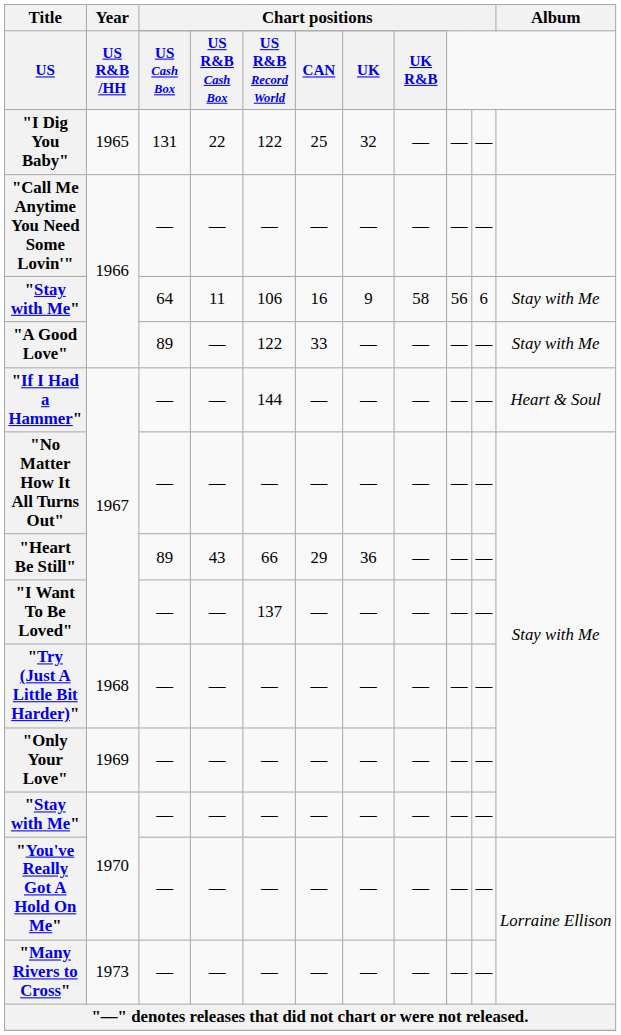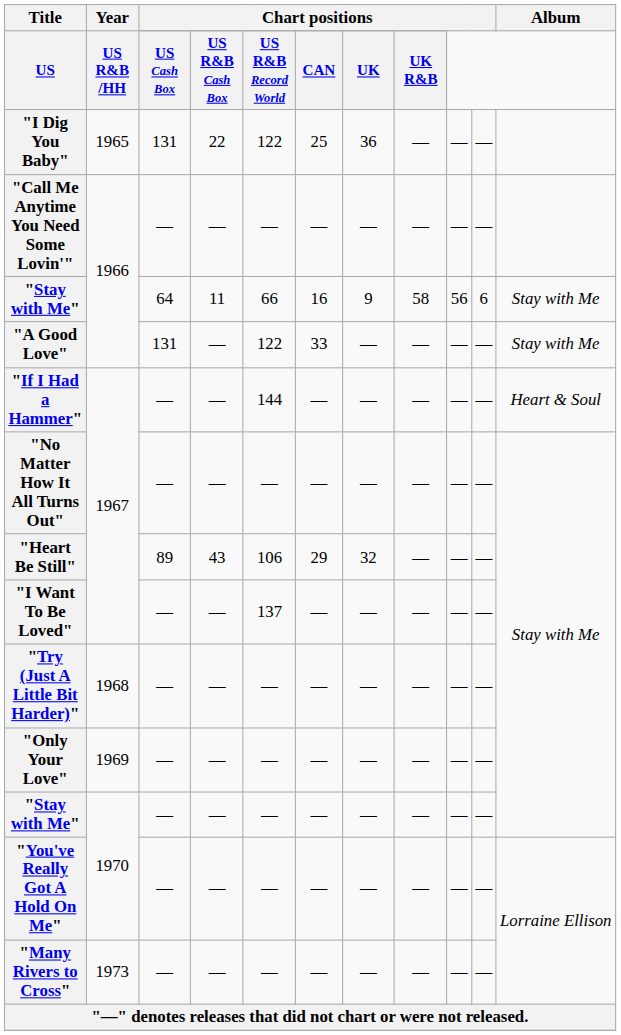 <table class="wikitable plainrowheaders" style="text-align:center;" border="1">
 <tr>
 <th scope="col" rowspan="2">Title</th>
 <th scope="col" rowspan="2">Year</th>
 <th scope="col" colspan="8">Chart positions</th>
 <th rowspan="2">Album</th>
 </tr>
 <tr>
 </tr>
 <tr>
 <th scope="col" style="width:3em;font-size:90%;"><a href='#'>US</a><br></th>
 <th scope="col" style="width:3em;font-size:90%;"><a href='#'>US<br>R&B<br>/HH</a><br></th>
 <th scope="col" style="width:3em;font-size:90%;"><a href='#'>US <small><em>Cash<br>Box</em></small></a><br></th>
 <th scope="col" style="width:3em;font-size:90%;"><a href='#'>US<br>R&B <small><em>Cash<br>Box</em></small></a><br></th>
 <th scope="col" style="width:3em;font-size:90%;"><a href='#'>US<br>R&B <small><em>Record<br>World</em></small></a><br></th>
 <th scope="col" style="width:2.6em; font-size:90%;"><a href='#'>CAN</a><br></th>
 <th scope="col" style="width:3em;font-size:90%;"><a href='#'>UK</a><br></th>
 <th scope="col" style="width:3em;font-size:90%;"><a href='#'>UK<br>R&B</a><br></th>
 </tr>
 <tr>
 <th scope="row">"I Dig You Baby"</th>
 <td rowspan="1">1965</td>
 <td>131</td>
 <td>22</td>
 <td>122</td>
 <td>25</td>
-<td>32</td>
+<td>36</td>
 <td>—</td>
 <td>—</td>
 <td>—</td>
 <td></td>
 </tr>
 <tr>
 <th scope="row">"Call Me Anytime You Need Some Lovin'"</th>
 <td rowspan="3">1966</td>
 <td>—</td>
 <td>—</td>
 <td>—</td>
 <td>—</td>
 <td>—</td>
 <td>—</td>
 <td>—</td>
 <td>—</td>
 <td></td>
 </tr>
 <tr>
 <th scope="row">"<a href='#'>Stay with Me</a>"</th>
 <td>64</td>
 <td>11</td>
-<td>106</td>
+<td>66</td>
 <td>16</td>
 <td>9</td>
 <td>58</td>
 <td>56</td>
 <td>6</td>
 <td rowspan="1"><em>Stay with Me</em></td>
 </tr>
 <tr>
 <th scope="row">"A Good Love"</th>
-<td>89</td>
+<td>131</td>
 <td>—</td>
 <td>122</td>
 <td>33</td>
 <td>—</td>
 <td>—</td>
 <td>—</td>
 <td>—</td>
 <td rowspan="1"><em>Stay with Me</em></td>
 </tr>
 <tr>
 <th scope="row">"<a href='#'>If I Had a Hammer</a>"</th>
 <td rowspan="4">1967</td>
 <td>—</td>
 <td>—</td>
 <td>144</td>
 <td>—</td>
 <td>—</td>
 <td>—</td>
 <td>—</td>
 <td>—</td>
 <td><em>Heart & Soul</em></td>
 </tr>
 <tr>
 <th scope="row">"No Matter How It All Turns Out"</th>
 <td>—</td>
 <td>—</td>
 <td>—</td>
 <td>—</td>
 <td>—</td>
 <td>—</td>
 <td>—</td>
 <td>—</td>
 <td rowspan="6"><em>Stay with Me</em></td>
 </tr>
 <tr>
 <th scope="row">"Heart Be Still"</th>
 <td>89</td>
 <td>43</td>
-<td>66</td>
+<td>106</td>
 <td>29</td>
-<td>36</td>
+<td>32</td>
 <td>—</td>
 <td>—</td>
 <td>—</td>
 </tr>
 <tr>
 <th scope="row">"I Want To Be Loved"</th>
 <td>—</td>
 <td>—</td>
 <td>137</td>
 <td>—</td>
 <td>—</td>
 <td>—</td>
 <td>—</td>
 <td>—</td>
 </tr>
 <tr>
 <th scope="row">"<a href='#'>Try (Just A Little Bit Harder)</a>"</th>
 <td rowspan="1">1968</td>
 <td>—</td>
 <td>—</td>
 <td>—</td>
 <td>—</td>
 <td>—</td>
 <td>—</td>
 <td>—</td>
 <td>—</td>
 </tr>
 <tr>
 <th scope="row">"Only Your Love"</th>
 <td rowspan="1">1969</td>
 <td>—</td>
 <td>—</td>
 <td>—</td>
 <td>—</td>
 <td>—</td>
 <td>—</td>
 <td>—</td>
 <td>—</td>
 </tr>
 <tr>
 <th scope="row">"<a href='#'>Stay with Me</a>"</th>
 <td rowspan="2">1970</td>
 <td>—</td>
 <td>—</td>
 <td>—</td>
 <td>—</td>
 <td>—</td>
 <td>—</td>
 <td>—</td>
 <td>—</td>
 </tr>
 <tr>
 <th scope="row">"<a href='#'>You've Really Got A Hold On Me</a>"</th>
 <td>—</td>
 <td>—</td>
 <td>—</td>
 <td>—</td>
 <td>—</td>
 <td>—</td>
 <td>—</td>
 <td>—</td>
 <td rowspan="2"><em>Lorraine Ellison</em></td>
 </tr>
 <tr>
 <th scope="row">"<a href='#'>Many Rivers to Cross</a>"</th>
 <td rowspan="1">1973</td>
 <td>—</td>
 <td>—</td>
 <td>—</td>
 <td>—</td>
 <td>—</td>
 <td>—</td>
 <td>—</td>
 <td>—</td>
 </tr>
 <tr>
 <th colspan="11">"—" denotes releases that did not chart or were not released.</th>
 </tr>
 <tr>
 </tr>
 </table>
